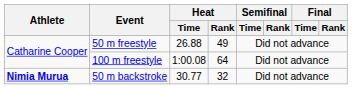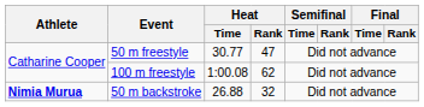 <table class="wikitable" style="text-align:center; font-size:90%">
 <tr>
 <th rowspan="2">Athlete</th>
 <th rowspan="2">Event</th>
 <th colspan="2">Heat</th>
 <th colspan="2">Semifinal</th>
 <th colspan="2">Final</th>
 </tr>
 <tr style="font-size:95%">
 <th>Time</th>
 <th>Rank</th>
 <th>Time</th>
 <th>Rank</th>
 <th>Time</th>
 <th>Rank</th>
 </tr>
 <tr>
 <td align=left rowspan=2><a href='#'>Catharine Cooper</a></td>
 <td align=left><a href='#'>50 m freestyle</a></td>
-<td>26.88</td>
-<td>49</td>
+<td>30.77</td>
+<td>47</td>
 <td colspan=4>Did not advance</td>
 </tr>
 <tr>
 <td align=left><a href='#'>100 m freestyle</a></td>
 <td>1:00.08</td>
-<td>64</td>
+<td>62</td>
 <td colspan=4>Did not advance</td>
 </tr>
 <tr>
 <td align=left><strong><a href='#'>Nimia Murua</a></strong></td>
 <td align=left><a href='#'>50 m backstroke</a></td>
-<td>30.77</td>
+<td>26.88</td>
 <td>32</td>
 <td colspan=4>Did not advance</td>
 </tr>
 </table>
